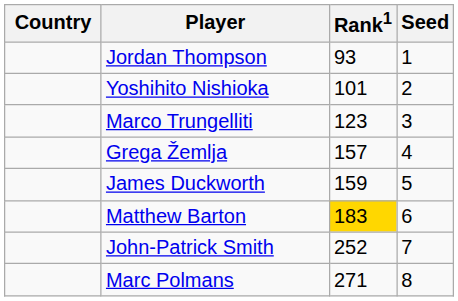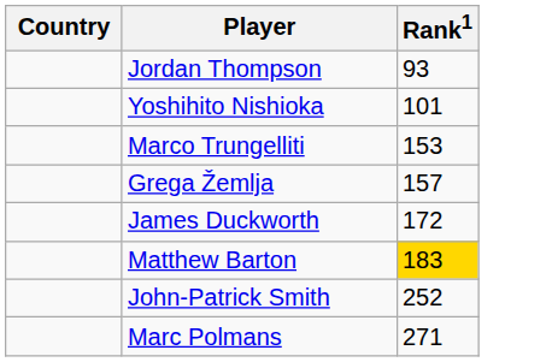 <table class="sortable wikitable">
 <tr>
 <th width="70">Country</th>
 <th width="175">Player</th>
 <th>Rank<sup>1</sup></th>
-<th>Seed</th>
 </tr>
 <tr>
 <td></td>
 <td><a href='#'>Jordan Thompson</a></td>
 <td>93</td>
-<td>1</td>
 </tr>
 <tr>
 <td></td>
 <td><a href='#'>Yoshihito Nishioka</a></td>
 <td>101</td>
-<td>2</td>
 </tr>
 <tr>
 <td></td>
 <td><a href='#'>Marco Trungelliti</a></td>
-<td>123</td>
-<td>3</td>
+<td>153</td>
 </tr>
 <tr>
 <td></td>
 <td><a href='#'>Grega Žemlja</a></td>
 <td>157</td>
-<td>4</td>
 </tr>
 <tr>
 <td></td>
 <td><a href='#'>James Duckworth</a></td>
-<td>159</td>
-<td>5</td>
+<td>172</td>
 </tr>
 <tr>
 <td></td>
 <td><a href='#'>Matthew Barton</a></td>
 <td style="background: gold;">183</td>
-<td>6</td>
 </tr>
 <tr>
 <td></td>
 <td><a href='#'>John-Patrick Smith</a></td>
 <td>252</td>
-<td>7</td>
 </tr>
 <tr>
 <td></td>
 <td><a href='#'>Marc Polmans</a></td>
 <td>271</td>
-<td>8</td>
 </tr>
 </table>
